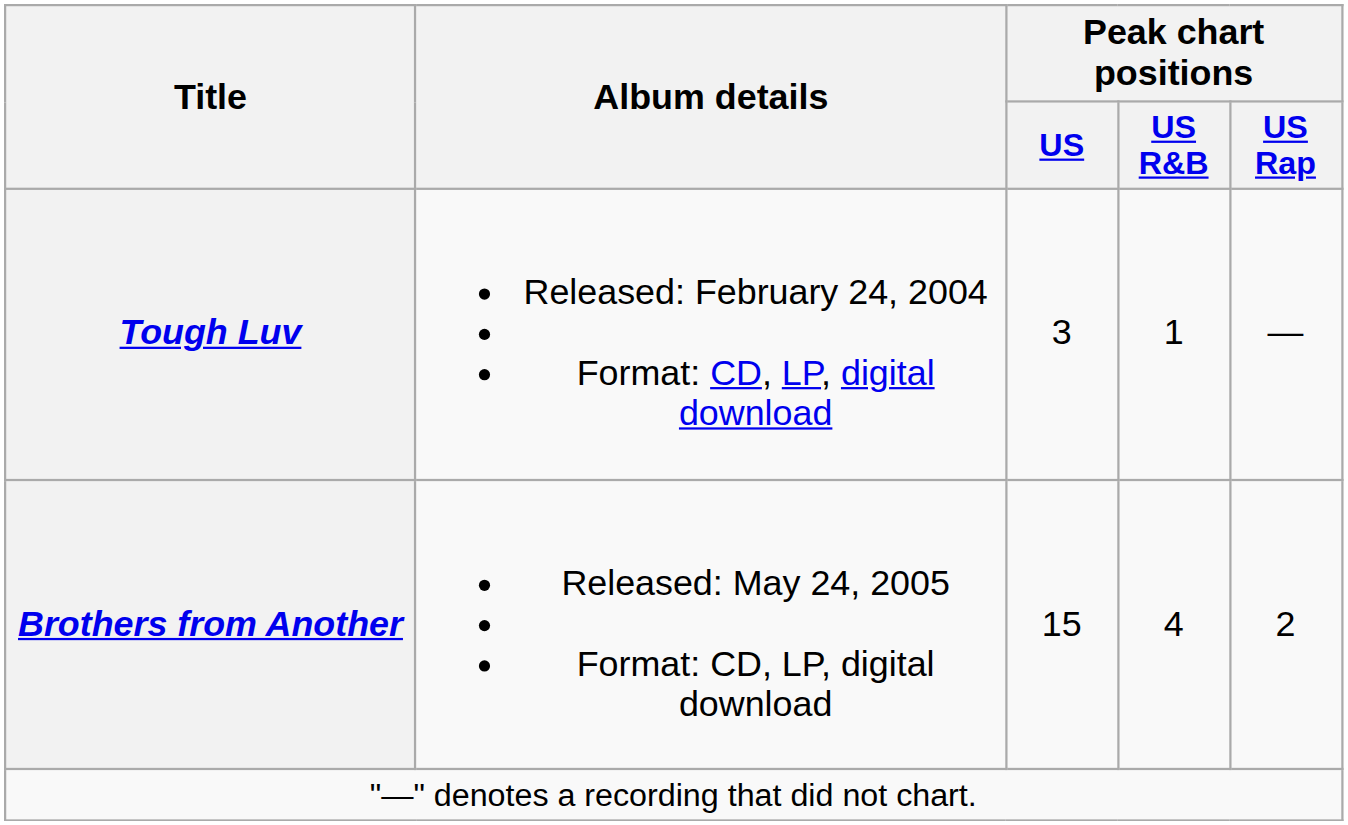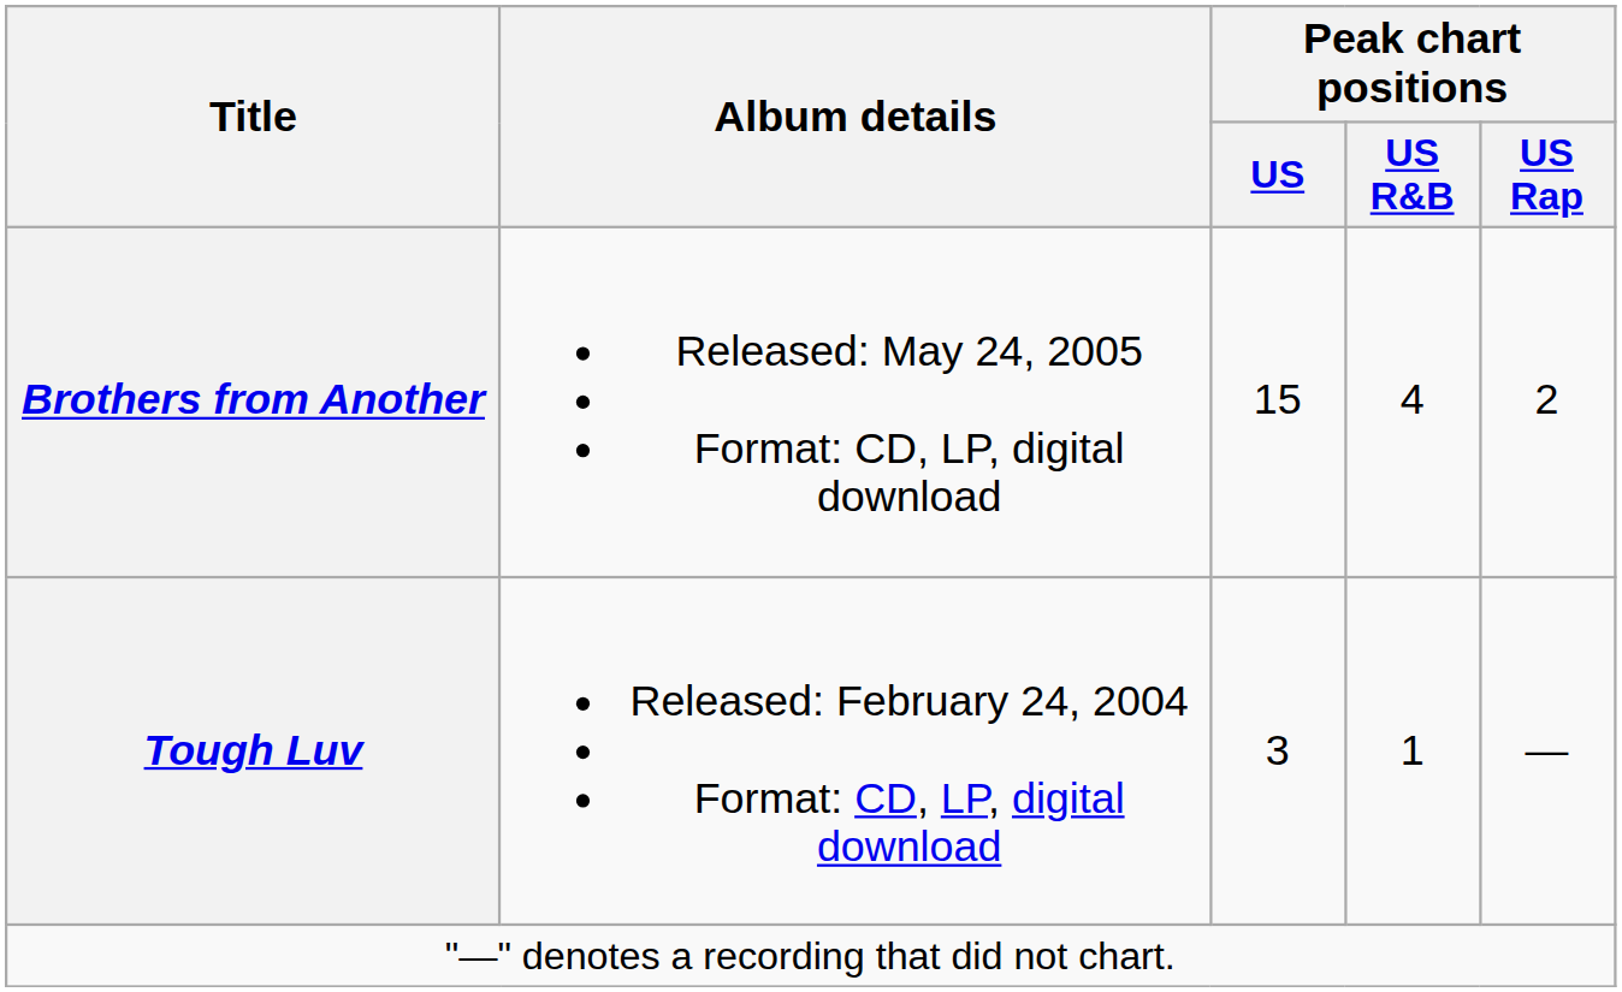 <table class="wikitable plainrowheaders" style="text-align:center;">
 <tr>
 <th scope="col" rowspan="2" style="width:11em;">Title</th>
 <th scope="col" rowspan="2" style="width:16em;">Album details</th>
 <th scope="col" colspan="3">Peak chart positions</th>
 </tr>
 <tr>
 <th style="width:3em;font-size:90%;"><a href='#'>US</a><br></th>
 <th style="width:3em;font-size:90%;"><a href='#'>US<br>R&B</a><br></th>
 <th style="width:3em;font-size:90%;"><a href='#'>US<br>Rap</a><br></th>
 </tr>
 <tr>
+<th scope="row"><em><a href='#'>Brothers from Another</a></em></th>
+<td><br><ul><li>Released: May 24, 2005</li><li></li><li>Format: CD, LP, digital download</li></ul></td>
+<td>15</td>
+<td>4</td>
+<td>2</td>
+</tr>
+<tr>
 <th scope="row"><em><a href='#'>Tough Luv</a></em></th>
 <td><br><ul><li>Released: February 24, 2004</li><li></li><li>Format: <a href='#'>CD</a>, <a href='#'>LP</a>, <a href='#'>digital download</a></li></ul></td>
 <td>3</td>
 <td>1</td>
 <td>—</td>
 </tr>
 <tr>
-<th scope="row"><em><a href='#'>Brothers from Another</a></em></th>
-<td><br><ul><li>Released: May 24, 2005</li><li></li><li>Format: CD, LP, digital download</li></ul></td>
-<td>15</td>
-<td>4</td>
-<td>2</td>
-</tr>
-<tr>
 <td colspan="5" style="font-size:90%">"—" denotes a recording that did not chart.</td>
 </tr>
 </table>
